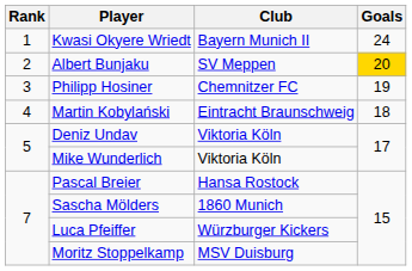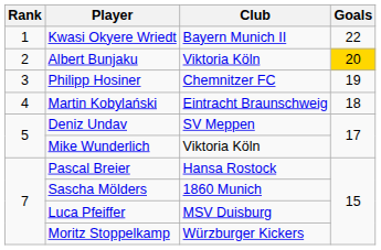 <table class="wikitable" style="text-align:center">
 <tr>
 <th>Rank</th>
 <th>Player</th>
 <th>Club</th>
 <th>Goals</th>
 </tr>
 <tr>
 <td>1</td>
 <td align="left"> <a href='#'>Kwasi Okyere Wriedt</a></td>
 <td align="left"><a href='#'>Bayern Munich II</a></td>
-<td>24</td>
+<td>22</td>
 </tr>
 <tr>
 <td>2</td>
 <td align="left"> <a href='#'>Albert Bunjaku</a></td>
-<td align="left"><a href='#'>SV Meppen</a></td>
+<td align="left"><a href='#'>Viktoria Köln</a></td>
 <td style="background: gold;">20</td>
 </tr>
 <tr>
 <td>3</td>
 <td align="left"> <a href='#'>Philipp Hosiner</a></td>
 <td align="left"><a href='#'>Chemnitzer FC</a></td>
 <td>19</td>
 </tr>
 <tr>
 <td>4</td>
 <td align="left"> <a href='#'>Martin Kobylański</a></td>
 <td align="left"><a href='#'>Eintracht Braunschweig</a></td>
 <td>18</td>
 </tr>
 <tr>
 <td rowspan=2>5</td>
 <td align="left"> <a href='#'>Deniz Undav</a></td>
-<td align="left"><a href='#'>Viktoria Köln</a></td>
+<td align="left"><a href='#'>SV Meppen</a></td>
 <td rowspan=2>17</td>
 </tr>
 <tr>
 <td align="left"> <a href='#'>Mike Wunderlich</a></td>
 <td align="left">Viktoria Köln</td>
 </tr>
 <tr>
 <td rowspan=4>7</td>
 <td align="left"> <a href='#'>Pascal Breier</a></td>
 <td align="left"><a href='#'>Hansa Rostock</a></td>
 <td rowspan=4>15</td>
 </tr>
 <tr>
 <td align="left"> <a href='#'>Sascha Mölders</a></td>
 <td align="left"><a href='#'>1860 Munich</a></td>
 </tr>
 <tr>
 <td align="left"> <a href='#'>Luca Pfeiffer</a></td>
-<td align="left"><a href='#'>Würzburger Kickers</a></td>
+<td align="left"><a href='#'>MSV Duisburg</a></td>
 </tr>
 <tr>
 <td align="left"> <a href='#'>Moritz Stoppelkamp</a></td>
-<td align="left"><a href='#'>MSV Duisburg</a></td>
+<td align="left"><a href='#'>Würzburger Kickers</a></td>
 </tr>
 </table>
